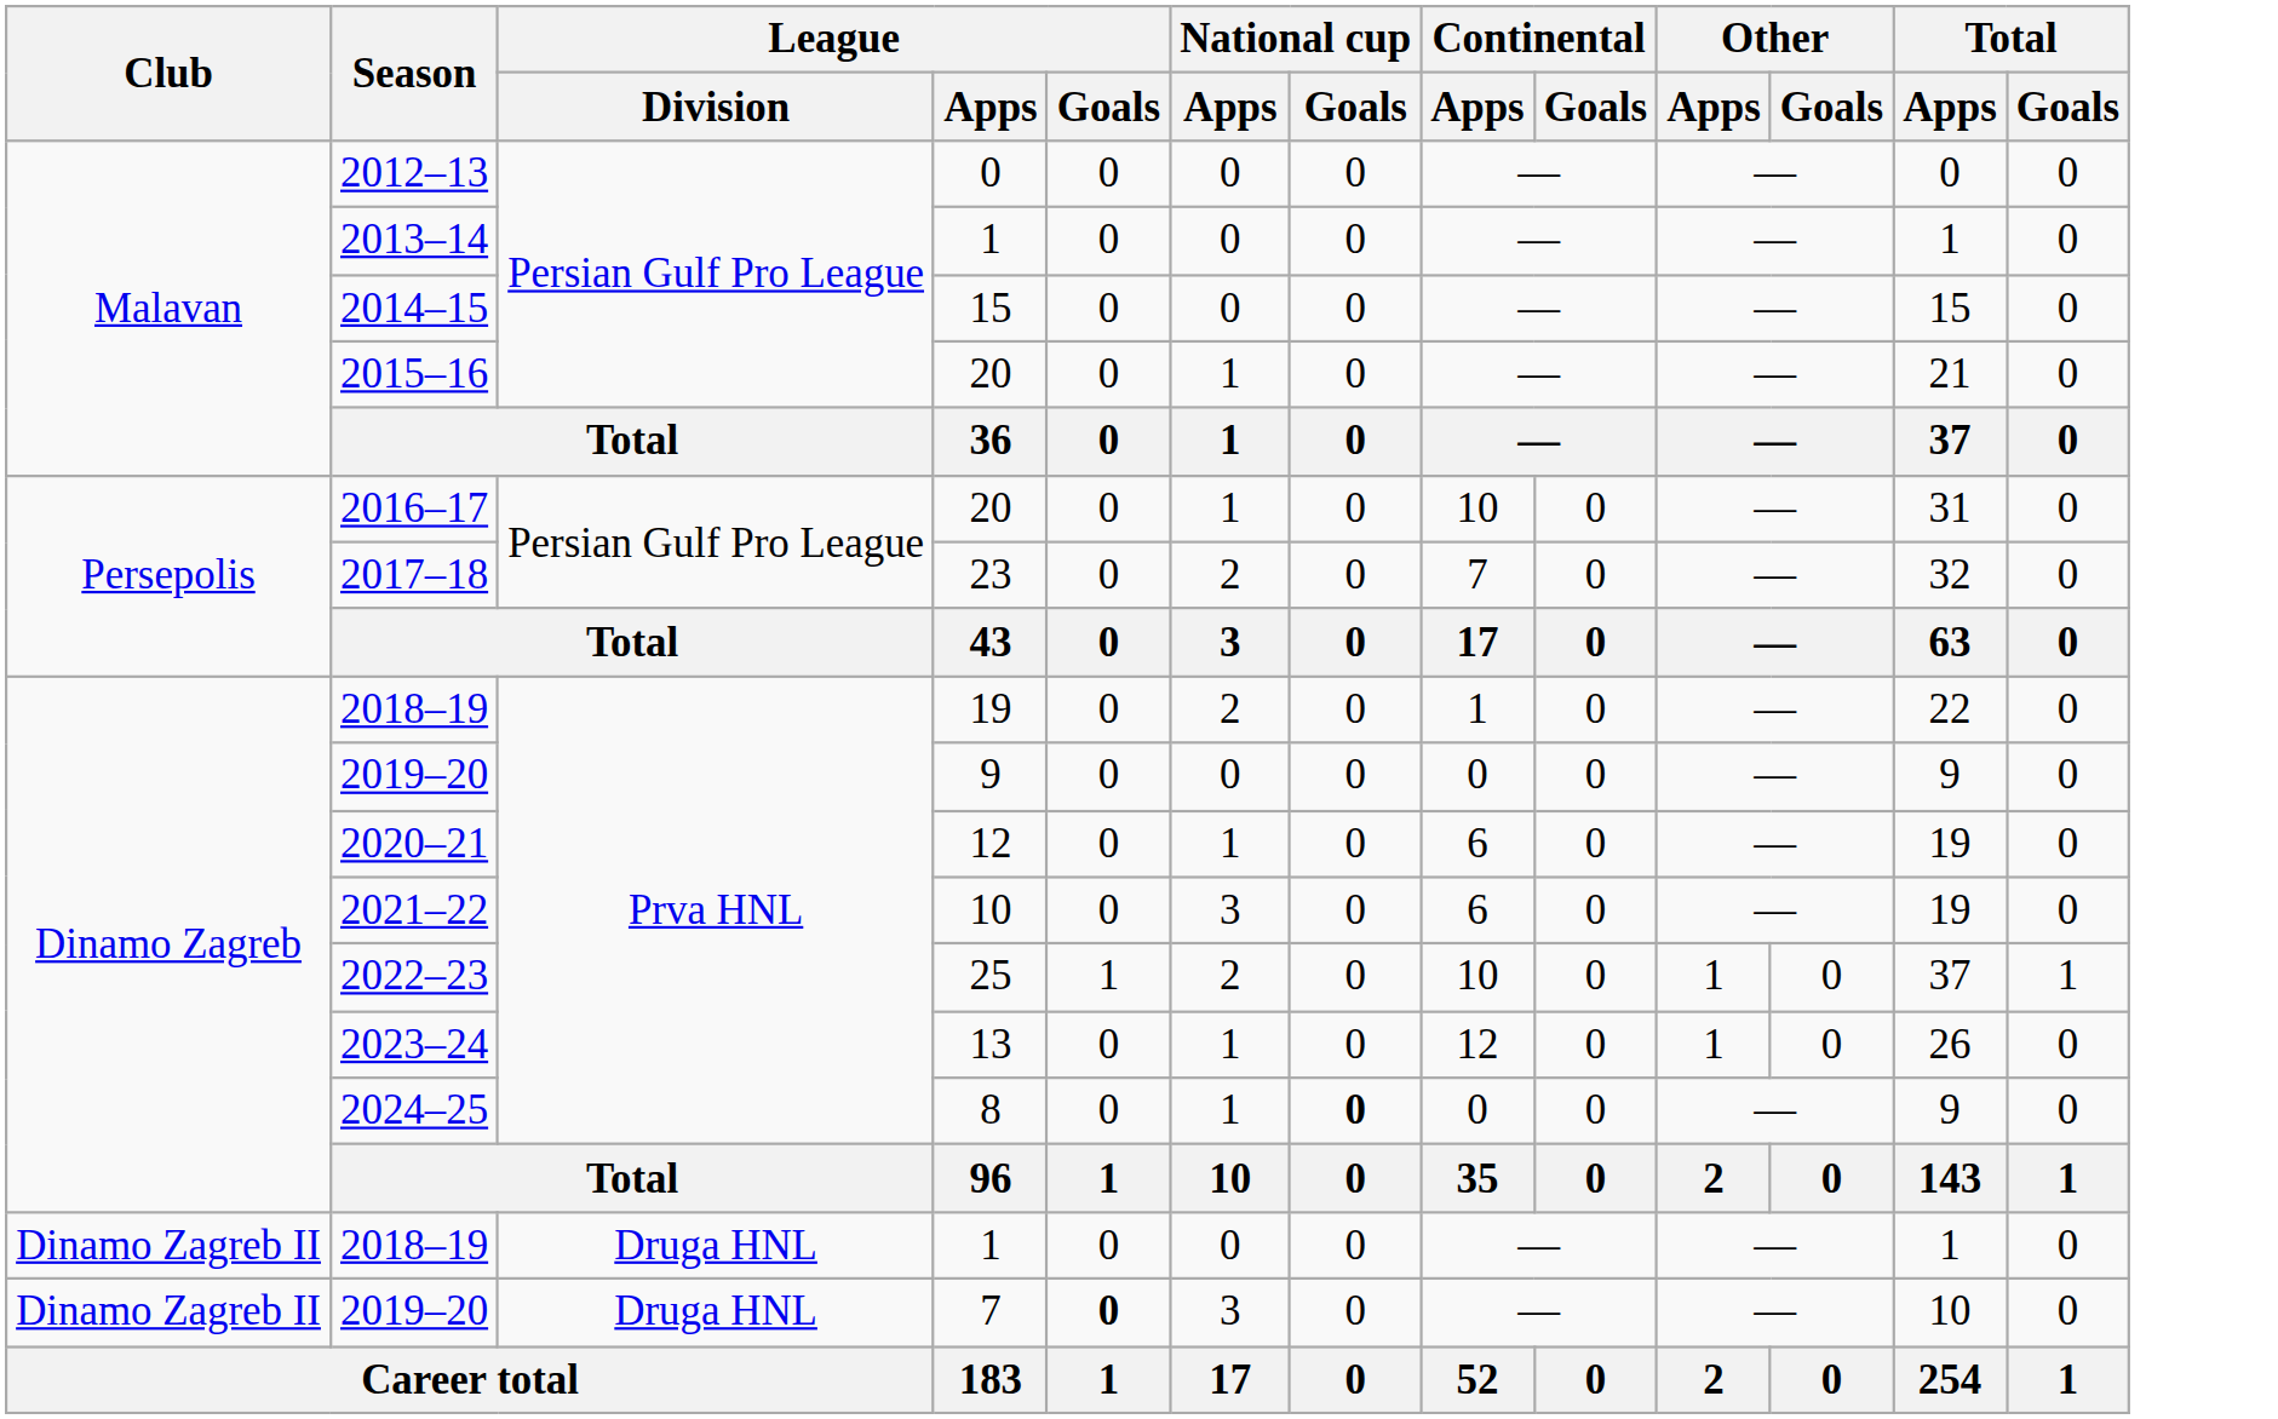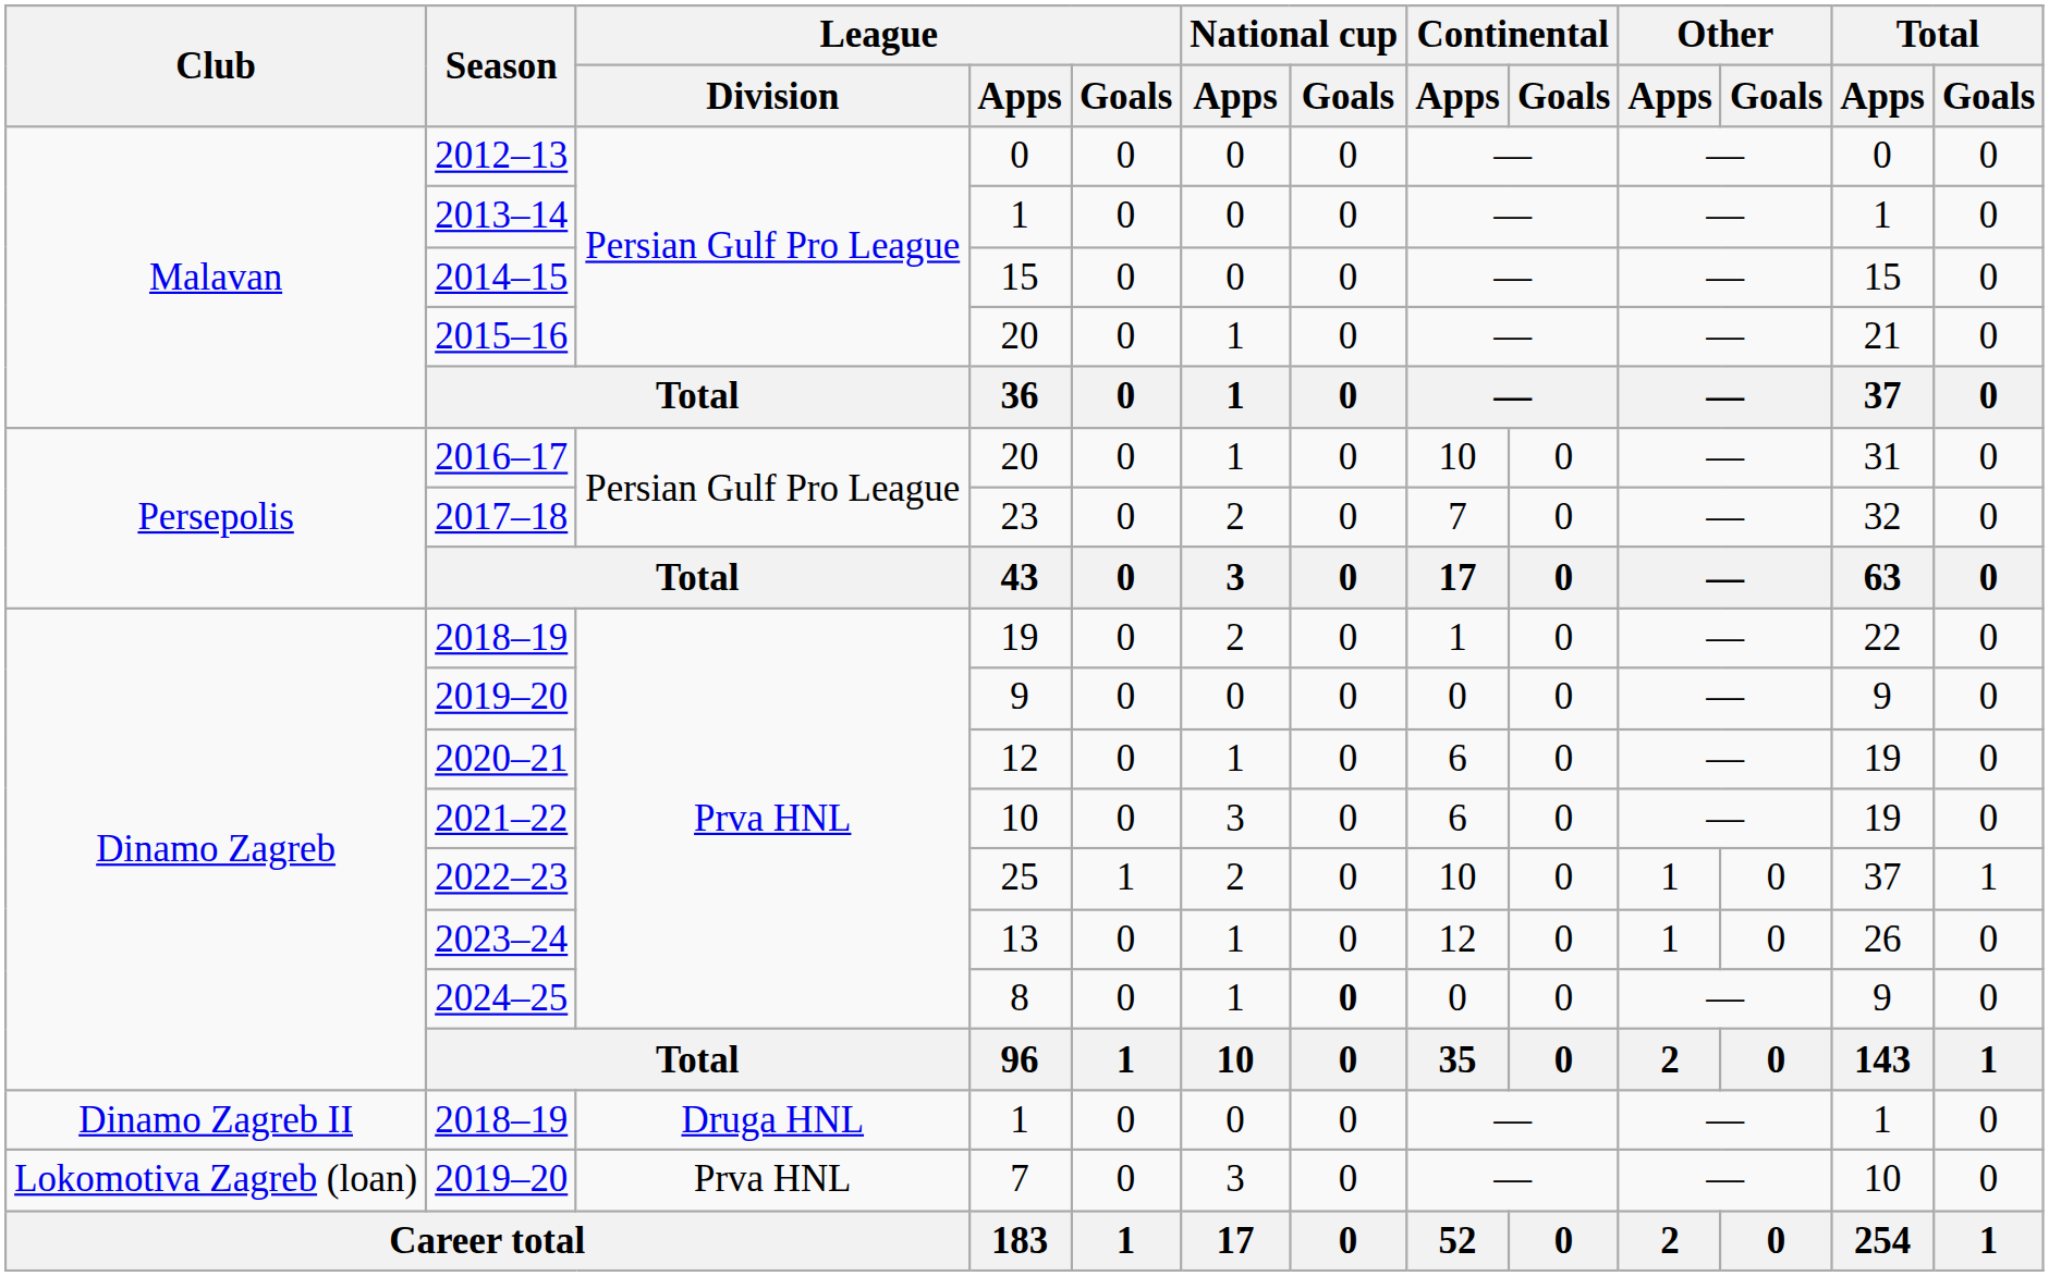 <table class="wikitable" style="text-align:center">
 <tr>
 <th rowspan="2">Club</th>
 <th rowspan="2">Season</th>
 <th colspan="3">League</th>
 <th colspan="2">National cup</th>
 <th colspan="2">Continental</th>
 <th colspan="2">Other</th>
 <th colspan="2">Total</th>
 </tr>
 <tr>
 <th>Division</th>
 <th>Apps</th>
 <th>Goals</th>
 <th>Apps</th>
 <th>Goals</th>
 <th>Apps</th>
 <th>Goals</th>
 <th>Apps</th>
 <th>Goals</th>
 <th>Apps</th>
 <th>Goals</th>
 </tr>
 <tr>
 <td rowspan="5"><a href='#'>Malavan</a></td>
 <td><a href='#'>2012–13</a></td>
 <td rowspan="4"><a href='#'>Persian Gulf Pro League</a></td>
 <td>0</td>
 <td>0</td>
 <td>0</td>
 <td>0</td>
 <td colspan="2">—</td>
 <td colspan="2">—</td>
 <td>0</td>
 <td>0</td>
 </tr>
 <tr>
 <td><a href='#'>2013–14</a></td>
 <td>1</td>
 <td>0</td>
 <td>0</td>
 <td>0</td>
 <td colspan="2">—</td>
 <td colspan="2">—</td>
 <td>1</td>
 <td>0</td>
 </tr>
 <tr>
 <td><a href='#'>2014–15</a></td>
 <td>15</td>
 <td>0</td>
 <td>0</td>
 <td>0</td>
 <td colspan="2">—</td>
 <td colspan="2">—</td>
 <td>15</td>
 <td>0</td>
 </tr>
 <tr>
 <td><a href='#'>2015–16</a></td>
 <td>20</td>
 <td>0</td>
 <td>1</td>
 <td>0</td>
 <td colspan="2">—</td>
 <td colspan="2">—</td>
 <td>21</td>
 <td>0</td>
 </tr>
 <tr>
 <th colspan="2">Total</th>
 <th>36</th>
 <th>0</th>
 <th>1</th>
 <th>0</th>
 <th colspan="2">—</th>
 <th colspan="2">—</th>
 <th>37</th>
 <th>0</th>
 </tr>
 <tr>
 <td rowspan="3"><a href='#'>Persepolis</a></td>
 <td><a href='#'>2016–17</a></td>
 <td rowspan="2">Persian Gulf Pro League</td>
 <td>20</td>
 <td>0</td>
 <td>1</td>
 <td>0</td>
 <td>10</td>
 <td>0</td>
 <td colspan="2">—</td>
 <td>31</td>
 <td>0</td>
 </tr>
 <tr>
 <td><a href='#'>2017–18</a></td>
 <td>23</td>
 <td>0</td>
 <td>2</td>
 <td>0</td>
 <td>7</td>
 <td>0</td>
 <td colspan="2">—</td>
 <td>32</td>
 <td>0</td>
 </tr>
 <tr>
 <th colspan="2">Total</th>
 <th>43</th>
 <th>0</th>
 <th>3</th>
 <th>0</th>
 <th>17</th>
 <th>0</th>
 <th colspan="2">—</th>
 <th>63</th>
 <th>0</th>
 </tr>
 <tr>
 <td rowspan="8"><a href='#'>Dinamo Zagreb</a></td>
 <td><a href='#'>2018–19</a></td>
 <td rowspan="7"><a href='#'>Prva HNL</a></td>
 <td>19</td>
 <td>0</td>
 <td>2</td>
 <td>0</td>
 <td>1</td>
 <td>0</td>
 <td colspan="2">—</td>
 <td>22</td>
 <td>0</td>
 </tr>
 <tr>
 <td><a href='#'>2019–20</a></td>
 <td>9</td>
 <td>0</td>
 <td>0</td>
 <td>0</td>
 <td>0</td>
 <td>0</td>
 <td colspan="2">—</td>
 <td>9</td>
 <td>0</td>
 </tr>
 <tr>
 <td><a href='#'>2020–21</a></td>
 <td>12</td>
 <td>0</td>
 <td>1</td>
 <td>0</td>
 <td>6</td>
 <td>0</td>
 <td colspan="2">—</td>
 <td>19</td>
 <td>0</td>
 </tr>
 <tr>
 <td><a href='#'>2021–22</a></td>
 <td>10</td>
 <td>0</td>
 <td>3</td>
 <td>0</td>
 <td>6</td>
 <td>0</td>
 <td colspan="2">—</td>
 <td>19</td>
 <td>0</td>
 </tr>
 <tr>
 <td><a href='#'>2022–23</a></td>
 <td>25</td>
 <td>1</td>
 <td>2</td>
 <td>0</td>
 <td>10</td>
 <td>0</td>
 <td>1</td>
 <td>0</td>
 <td>37</td>
 <td>1</td>
 </tr>
 <tr>
 <td><a href='#'>2023–24</a></td>
 <td>13</td>
 <td>0</td>
 <td>1</td>
 <td>0</td>
 <td>12</td>
 <td>0</td>
 <td>1</td>
 <td>0</td>
 <td>26</td>
 <td>0</td>
 </tr>
 <tr>
 <td><a href='#'>2024–25</a></td>
 <td>8</td>
 <td>0</td>
 <td>1</td>
 <td><strong>0</strong></td>
 <td>0</td>
 <td>0</td>
 <td colspan="2">—</td>
 <td>9</td>
 <td>0</td>
 </tr>
 <tr>
 <th colspan="2">Total</th>
 <th>96</th>
 <th>1</th>
 <th>10</th>
 <th>0</th>
 <th>35</th>
 <th>0</th>
 <th>2</th>
 <th>0</th>
 <th>143</th>
 <th>1</th>
 </tr>
 <tr>
 <td><a href='#'>Dinamo Zagreb II</a></td>
 <td><a href='#'>2018–19</a></td>
 <td><a href='#'>Druga HNL</a></td>
 <td>1</td>
 <td>0</td>
 <td>0</td>
 <td>0</td>
 <td colspan="2">—</td>
 <td colspan="2">—</td>
 <td>1</td>
 <td>0</td>
 </tr>
 <tr>
-<td><a href='#'>Dinamo Zagreb II</a></td>
+<td><a href='#'>Lokomotiva Zagreb</a> (loan)</td>
 <td><a href='#'>2019–20</a></td>
-<td><a href='#'>Druga HNL</a></td>
+<td>Prva HNL</td>
 <td>7</td>
-<td><strong>0</strong></td>
+<td>0</td>
 <td>3</td>
 <td>0</td>
 <td colspan="2">—</td>
 <td colspan="2">—</td>
 <td>10</td>
 <td>0</td>
 </tr>
 <tr>
 <th colspan="3">Career total</th>
 <th>183</th>
 <th>1</th>
 <th>17</th>
 <th>0</th>
 <th>52</th>
 <th>0</th>
 <th>2</th>
 <th>0</th>
 <th>254</th>
 <th>1</th>
 </tr>
 </table>
